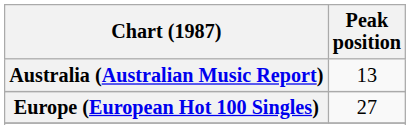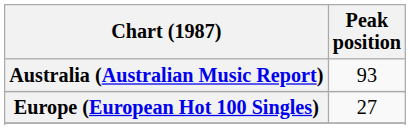 <table class="wikitable sortable plainrowheaders" style="text-align:center">
 <tr>
 <th>Chart (1987)</th>
 <th>Peak<br>position</th>
 </tr>
 <tr>
 <th scope="row">Australia (<a href='#'>Australian Music Report</a>)</th>
-<td>13</td>
+<td>93</td>
 </tr>
 <tr>
 </tr>
 <tr>
 </tr>
 <tr>
 <th scope="row">Europe (<a href='#'>European Hot 100 Singles</a>)</th>
 <td>27</td>
 </tr>
 <tr>
 </tr>
 <tr>
 </tr>
 <tr>
 </tr>
 <tr>
 </tr>
 <tr>
 </tr>
 <tr>
 </tr>
 <tr>
 </tr>
 </table>
